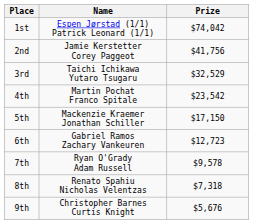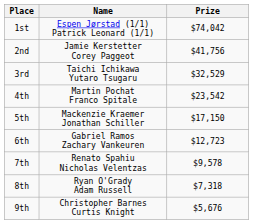 <table class="wikitable">
 <tr>
 <th width="50">Place</th>
 <th width="200">Name</th>
 <th width="125">Prize</th>
 </tr>
 <tr>
 <td align = "center">1st</td>
 <td align = "center"> <a href='#'>Espen Jørstad</a> (1/1)<br> Patrick Leonard (1/1)</td>
 <td align = "center">$74,042</td>
 </tr>
 <tr>
 <td align = "center">2nd</td>
 <td align = "center"> Jamie Kerstetter<br> Corey Paggeot</td>
 <td align = "center">$41,756</td>
 </tr>
 <tr>
 <td align = "center">3rd</td>
 <td align = "center"> Taichi Ichikawa<br> Yutaro Tsugaru</td>
 <td align = "center">$32,529</td>
 </tr>
 <tr>
 <td align = "center">4th</td>
 <td align = "center"> Martin Pochat<br> Franco Spitale</td>
 <td align = "center">$23,542</td>
 </tr>
 <tr>
 <td align = "center">5th</td>
 <td align = "center"> Mackenzie Kraemer<br> Jonathan Schiller</td>
 <td align = "center">$17,150</td>
 </tr>
 <tr>
 <td align = "center">6th</td>
 <td align = "center"> Gabriel Ramos<br> Zachary Vankeuren</td>
 <td align = "center">$12,723</td>
 </tr>
 <tr>
 <td align = "center">7th</td>
-<td align = "center"> Ryan O'Grady<br> Adam Russell</td>
+<td align = "center"> Renato Spahiu<br> Nicholas Velentzas</td>
 <td align = "center">$9,578</td>
 </tr>
 <tr>
 <td align = "center">8th</td>
-<td align = "center"> Renato Spahiu<br> Nicholas Velentzas</td>
+<td align = "center"> Ryan O'Grady<br> Adam Russell</td>
 <td align = "center">$7,318</td>
 </tr>
 <tr>
 <td align = "center">9th</td>
 <td align = "center"> Christopher Barnes<br> Curtis Knight</td>
 <td align = "center">$5,676</td>
 </tr>
 </table>
